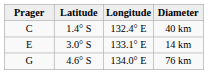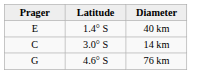 <table class="wikitable">
 <tr>
 <th width="25%" style="background:#eeeeee;">Prager</th>
 <th width="25%" style="background:#eeeeee;">Latitude</th>
-<th width="25%" style="background:#eeeeee;">Longitude</th>
 <th width="25%" style="background:#eeeeee;">Diameter</th>
 </tr>
 <tr>
-<td align="center">C</td>
+<td align="center">E</td>
 <td align="center">1.4° S</td>
-<td align="center">132.4° E</td>
 <td align="center">40 km</td>
 </tr>
 <tr>
-<td align="center">E</td>
+<td align="center">C</td>
 <td align="center">3.0° S</td>
-<td align="center">133.1° E</td>
 <td align="center">14 km</td>
 </tr>
 <tr>
 <td align="center">G</td>
 <td align="center">4.6° S</td>
-<td align="center">134.0° E</td>
 <td align="center">76 km</td>
 </tr>
 </table>
